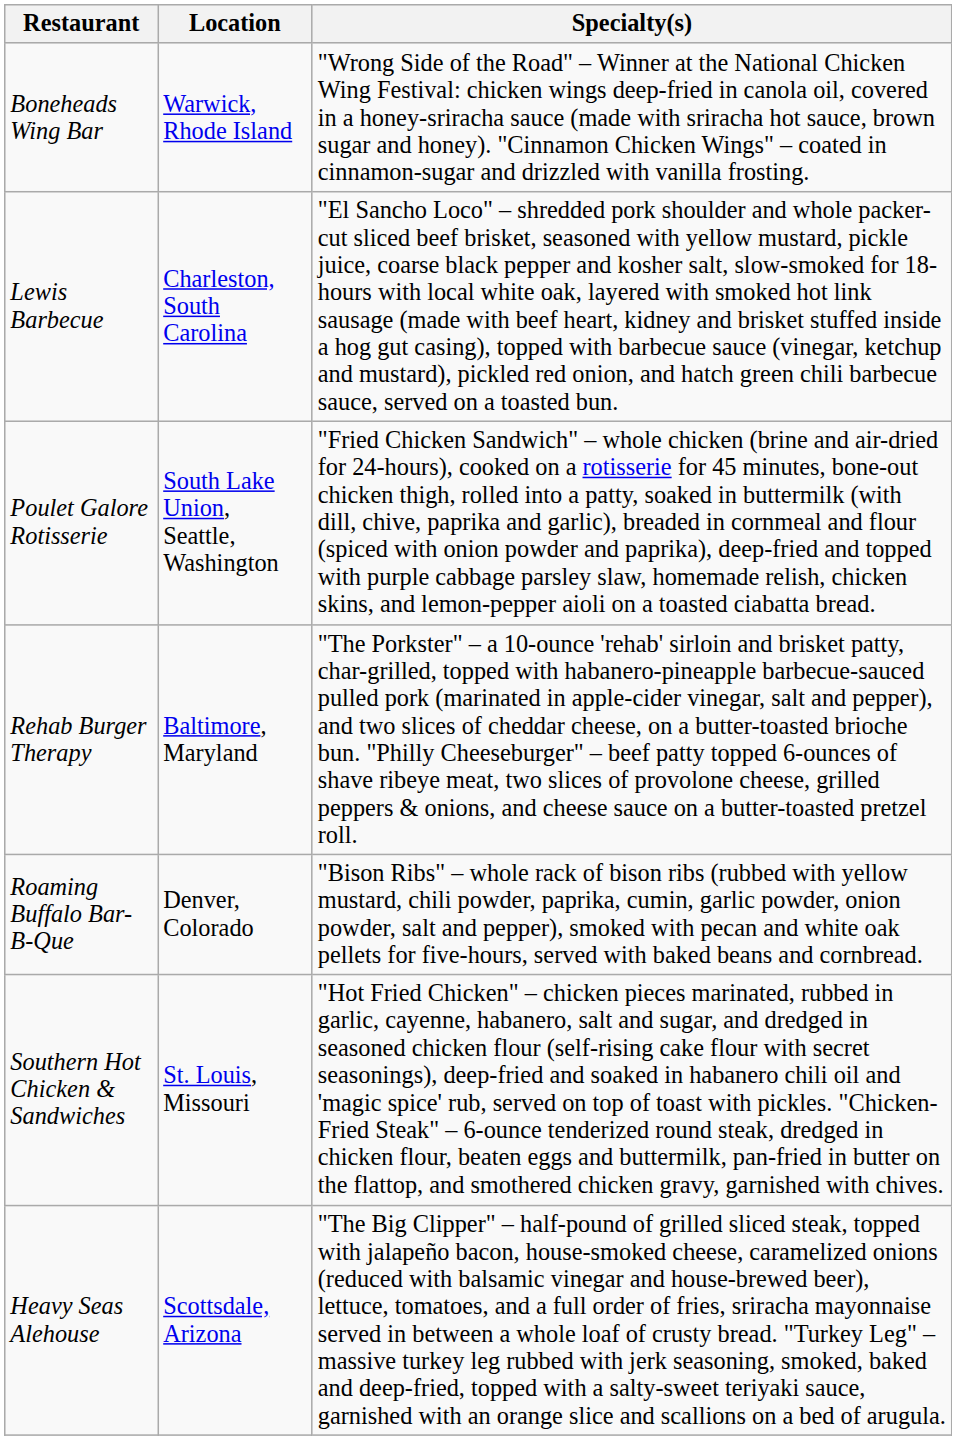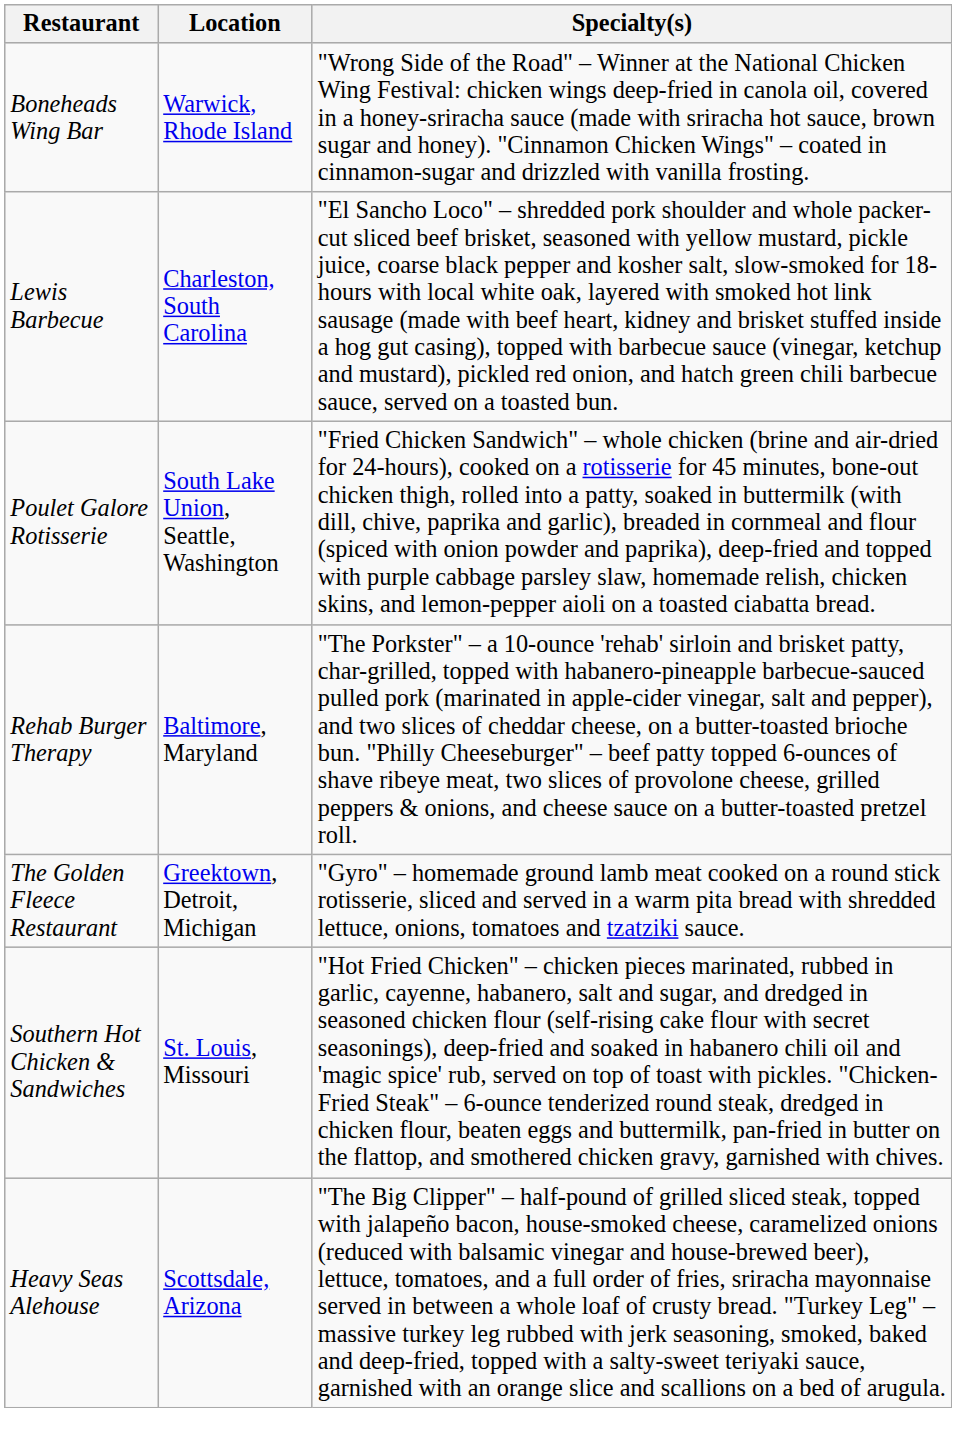 <table class="wikitable" style="width:100%;">
 <tr>
 <th>Restaurant</th>
 <th>Location</th>
 <th>Specialty(s)</th>
 </tr>
 <tr>
 <td><em>Boneheads Wing Bar</em></td>
 <td><a href='#'>Warwick, Rhode Island</a></td>
 <td>"Wrong Side of the Road" – Winner at the National Chicken Wing Festival: chicken wings deep-fried in canola oil, covered in a honey-sriracha sauce (made with sriracha hot sauce, brown sugar and honey). "Cinnamon Chicken Wings" – coated in cinnamon-sugar and drizzled with vanilla frosting.</td>
 </tr>
 <tr>
 <td><em>Lewis Barbecue</em></td>
 <td><a href='#'>Charleston, South Carolina</a></td>
 <td>"El Sancho Loco" – shredded pork shoulder and whole packer-cut sliced beef brisket, seasoned with yellow mustard, pickle juice, coarse black pepper and kosher salt, slow-smoked for 18-hours with local white oak, layered with smoked hot link sausage (made with beef heart, kidney and brisket stuffed inside a hog gut casing), topped with barbecue sauce (vinegar, ketchup and mustard), pickled red onion, and hatch green chili barbecue sauce, served on a toasted bun.</td>
 </tr>
 <tr>
 <td><em>Poulet Galore Rotisserie</em></td>
 <td><a href='#'>South Lake Union</a>, Seattle, Washington</td>
 <td>"Fried Chicken Sandwich" – whole chicken (brine and air-dried for 24-hours), cooked on a <a href='#'>rotisserie</a> for 45 minutes, bone-out chicken thigh, rolled into a patty, soaked in buttermilk (with dill, chive, paprika and garlic), breaded in cornmeal and flour (spiced with onion powder and paprika), deep-fried and topped with purple cabbage parsley slaw, homemade relish, chicken skins, and lemon-pepper aioli on a toasted ciabatta bread.</td>
 </tr>
 <tr>
 <td><em>Rehab Burger Therapy</em></td>
 <td><a href='#'>Baltimore</a>, Maryland</td>
 <td>"The Porkster" – a 10-ounce 'rehab' sirloin and brisket patty, char-grilled, topped with habanero-pineapple barbecue-sauced pulled pork (marinated in apple-cider vinegar, salt and pepper), and two slices of cheddar cheese, on a butter-toasted brioche bun. "Philly Cheeseburger" – beef patty topped 6-ounces of shave ribeye meat, two slices of provolone cheese, grilled peppers & onions, and cheese sauce on a butter-toasted pretzel roll.</td>
 </tr>
 <tr>
-<td><em>Roaming Buffalo Bar-B-Que</em></td>
-<td>Denver, Colorado</td>
-<td>"Bison Ribs" – whole rack of bison ribs (rubbed with yellow mustard, chili powder, paprika, cumin, garlic powder, onion powder, salt and pepper), smoked with pecan and white oak pellets for five-hours, served with baked beans and cornbread.</td>
+<td><em>The Golden Fleece Restaurant</em></td>
+<td><a href='#'>Greektown</a>, Detroit, Michigan</td>
+<td>"Gyro" – homemade ground lamb meat cooked on a round stick rotisserie, sliced and served in a warm pita bread with shredded lettuce, onions, tomatoes and <a href='#'>tzatziki</a> sauce.</td>
 </tr>
 <tr>
 <td><em>Southern Hot Chicken & Sandwiches</em></td>
 <td><a href='#'>St. Louis</a>, Missouri</td>
 <td>"Hot Fried Chicken" – chicken pieces marinated, rubbed in garlic, cayenne, habanero, salt and sugar, and dredged in seasoned chicken flour (self-rising cake flour with secret seasonings), deep-fried and soaked in habanero chili oil and 'magic spice' rub, served on top of toast with pickles. "Chicken-Fried Steak" – 6-ounce tenderized round steak, dredged in chicken flour, beaten eggs and buttermilk, pan-fried in butter on the flattop, and smothered chicken gravy, garnished with chives.</td>
 </tr>
 <tr>
 <td><em>Heavy Seas Alehouse</em></td>
 <td><a href='#'>Scottsdale, Arizona</a></td>
 <td>"The Big Clipper" – half-pound of grilled sliced steak, topped with jalapeño bacon, house-smoked cheese, caramelized onions (reduced with balsamic vinegar and house-brewed beer), lettuce, tomatoes, and a full order of fries, sriracha mayonnaise served in between a whole loaf of crusty bread. "Turkey Leg" – massive turkey leg rubbed with jerk seasoning, smoked, baked and deep-fried, topped with a salty-sweet teriyaki sauce, garnished with an orange slice and scallions on a bed of arugula.</td>
 </tr>
 </table>
